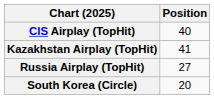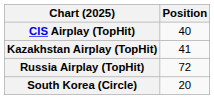 <table class="wikitable sortable plainrowheaders" style="text-align:center">
 <tr>
 <th scope="col">Chart (2025)</th>
 <th scope="col">Position</th>
 </tr>
 <tr>
 <th scope="row"><a href='#'>CIS</a> Airplay (TopHit)</th>
 <td>40</td>
 </tr>
 <tr>
 <th scope="row">Kazakhstan Airplay (TopHit)</th>
 <td>41</td>
 </tr>
 <tr>
 <th scope="row">Russia Airplay (TopHit)</th>
-<td>27</td>
+<td>72</td>
 </tr>
 <tr>
 <th scope="row">South Korea (Circle)</th>
 <td>20</td>
 </tr>
 </table>
